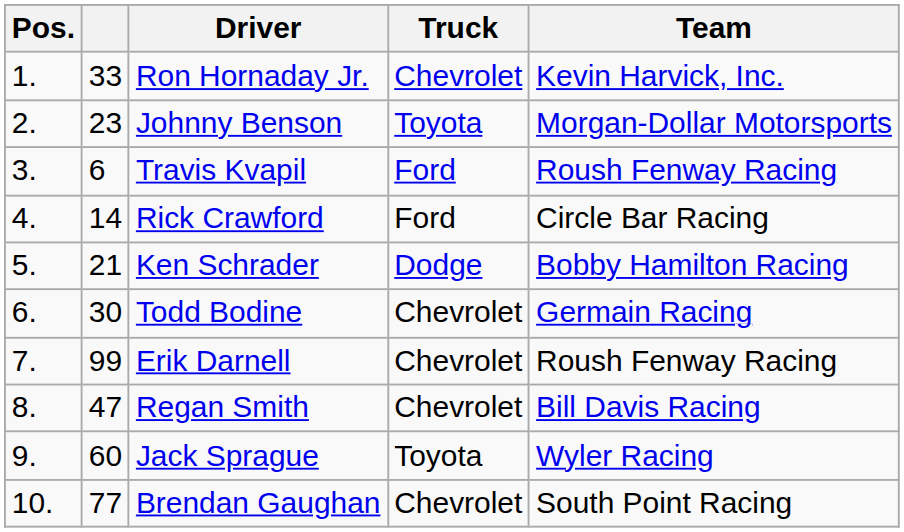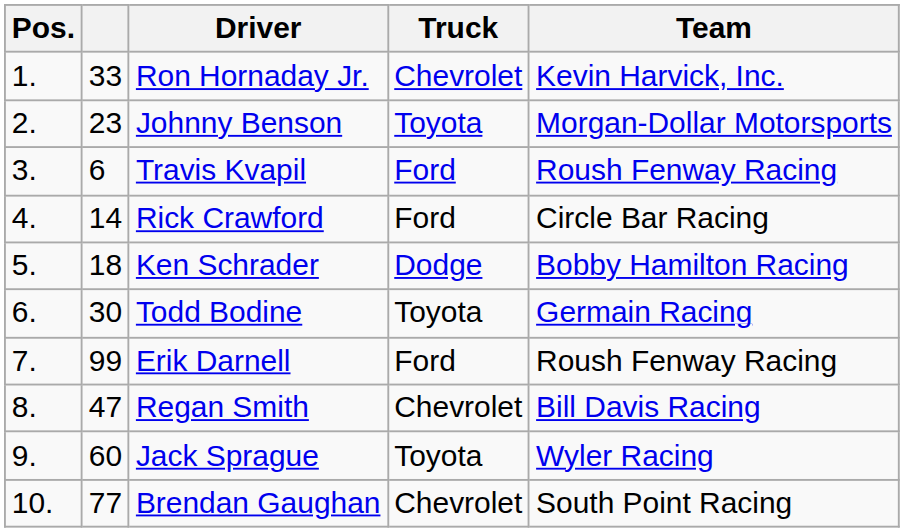 <table class="wikitable">
 <tr>
 <th>Pos.</th>
 <th></th>
 <th>Driver</th>
 <th>Truck</th>
 <th>Team</th>
 </tr>
 <tr>
 <td>1.</td>
 <td>33</td>
 <td><a href='#'>Ron Hornaday Jr.</a></td>
 <td><a href='#'>Chevrolet</a></td>
 <td><a href='#'>Kevin Harvick, Inc.</a></td>
 </tr>
 <tr>
 <td>2.</td>
 <td>23</td>
 <td><a href='#'>Johnny Benson</a></td>
 <td><a href='#'>Toyota</a></td>
 <td><a href='#'>Morgan-Dollar Motorsports</a></td>
 </tr>
 <tr>
 <td>3.</td>
 <td>6</td>
 <td><a href='#'>Travis Kvapil</a></td>
 <td><a href='#'>Ford</a></td>
 <td><a href='#'>Roush Fenway Racing</a></td>
 </tr>
 <tr>
 <td>4.</td>
 <td>14</td>
 <td><a href='#'>Rick Crawford</a></td>
 <td>Ford</td>
 <td>Circle Bar Racing</td>
 </tr>
 <tr>
 <td>5.</td>
-<td>21</td>
+<td>18</td>
 <td><a href='#'>Ken Schrader</a></td>
 <td><a href='#'>Dodge</a></td>
 <td><a href='#'>Bobby Hamilton Racing</a></td>
 </tr>
 <tr>
 <td>6.</td>
 <td>30</td>
 <td><a href='#'>Todd Bodine</a></td>
-<td>Chevrolet</td>
+<td>Toyota</td>
 <td><a href='#'>Germain Racing</a></td>
 </tr>
 <tr>
 <td>7.</td>
 <td>99</td>
 <td><a href='#'>Erik Darnell</a></td>
-<td>Chevrolet</td>
+<td>Ford</td>
 <td>Roush Fenway Racing</td>
 </tr>
 <tr>
 <td>8.</td>
 <td>47</td>
 <td><a href='#'>Regan Smith</a></td>
 <td>Chevrolet</td>
 <td><a href='#'>Bill Davis Racing</a></td>
 </tr>
 <tr>
 <td>9.</td>
 <td>60</td>
 <td><a href='#'>Jack Sprague</a></td>
 <td>Toyota</td>
 <td><a href='#'>Wyler Racing</a></td>
 </tr>
 <tr>
 <td>10.</td>
 <td>77</td>
 <td><a href='#'>Brendan Gaughan</a></td>
 <td>Chevrolet</td>
 <td>South Point Racing</td>
 </tr>
 </table>
